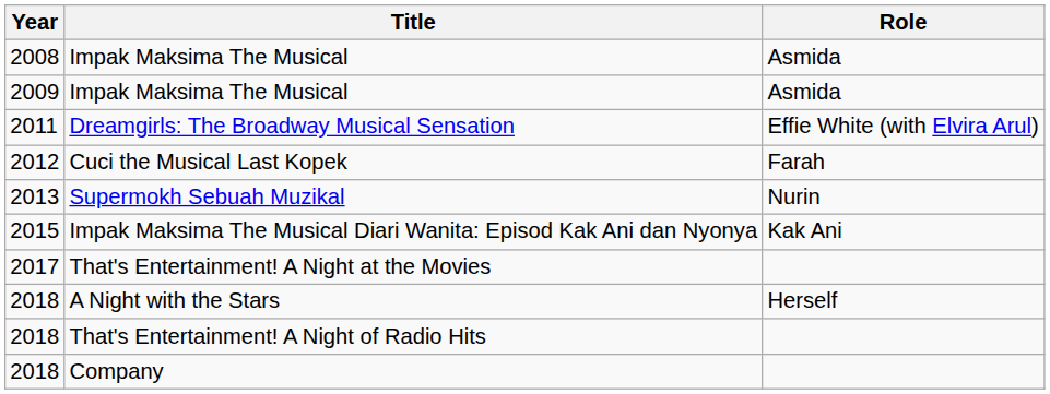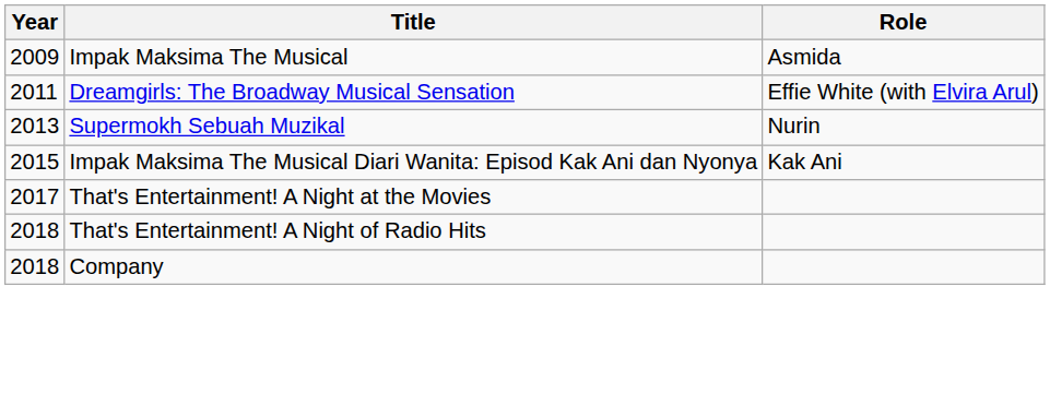 <table class="wikitable">
 <tr>
 <th>Year</th>
 <th>Title</th>
 <th>Role</th>
-</tr>
-<tr>
-<td>2008</td>
-<td>Impak Maksima The Musical</td>
-<td>Asmida</td>
 </tr>
 <tr>
 <td>2009</td>
 <td>Impak Maksima The Musical</td>
 <td>Asmida</td>
 </tr>
 <tr>
 <td>2011</td>
 <td><a href='#'>Dreamgirls: The Broadway Musical Sensation</a></td>
 <td>Effie White (with <a href='#'>Elvira Arul</a>)</td>
-</tr>
-<tr>
-<td>2012</td>
-<td>Cuci the Musical Last Kopek</td>
-<td>Farah</td>
 </tr>
 <tr>
 <td>2013</td>
 <td><a href='#'>Supermokh Sebuah Muzikal</a></td>
 <td>Nurin</td>
 </tr>
 <tr>
 <td>2015</td>
 <td>Impak Maksima The Musical Diari Wanita: Episod Kak Ani dan Nyonya</td>
 <td>Kak Ani</td>
 </tr>
 <tr>
 <td>2017</td>
 <td>That's Entertainment! A Night at the Movies</td>
 <td></td>
 </tr>
 <tr>
 <td>2018</td>
-<td>A Night with the Stars</td>
-<td>Herself</td>
-</tr>
-<tr>
-<td>2018</td>
 <td>That's Entertainment! A Night of Radio Hits</td>
 <td></td>
 </tr>
 <tr>
 <td>2018</td>
 <td>Company</td>
 <td></td>
 </tr>
 </table>
